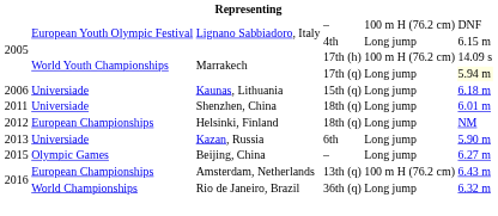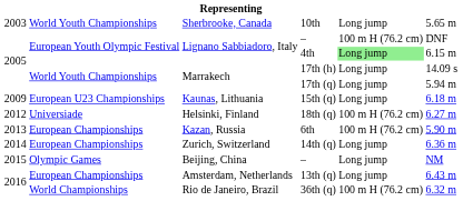 <table>
 <tr>
 <th colspan="6">Representing </th>
+</tr>
+<tr>
+<td>2003</td>
+<td><a href='#'>World Youth Championships</a></td>
+<td><a href='#'>Sherbrooke, Canada</a></td>
+<td>10th</td>
+<td>Long jump</td>
+<td>5.65 m</td>
 </tr>
 <tr>
 <td rowspan=4>2005</td>
 <td rowspan=2><a href='#'>European Youth Olympic Festival</a></td>
 <td rowspan=2><a href='#'>Lignano Sabbiadoro</a>, Italy</td>
 <td>–</td>
 <td>100 m H (76.2 cm)</td>
 <td>DNF</td>
 </tr>
 <tr>
 <td>4th</td>
-<td>Long jump</td>
+<td style="background: lightgreen;">Long jump</td>
 <td>6.15 m</td>
 </tr>
 <tr>
 <td rowspan=2><a href='#'>World Youth Championships</a></td>
 <td rowspan=2>Marrakech</td>
 <td>17th (h)</td>
-<td>100 m H (76.2 cm)</td>
+<td>Long jump</td>
 <td>14.09 s</td>
 </tr>
 <tr>
 <td>17th (q)</td>
 <td>Long jump</td>
-<td style="background: lightyellow;">5.94 m</td>
+<td>5.94 m</td>
 </tr>
 <tr>
-<td>2006</td>
-<td><a href='#'>Universiade</a></td>
+<td>2009</td>
+<td><a href='#'>European U23 Championships</a></td>
 <td><a href='#'>Kaunas</a>, Lithuania</td>
 <td>15th (q)</td>
 <td>Long jump</td>
 <td><a href='#'>6.18 m</a></td>
 </tr>
 <tr>
-<td>2011</td>
+<td>2012</td>
 <td><a href='#'>Universiade</a></td>
-<td>Shenzhen, China</td>
-<td>18th (q)</td>
-<td>Long jump</td>
-<td><a href='#'>6.01 m</a></td>
-</tr>
-<tr>
-<td>2012</td>
-<td><a href='#'>European Championships</a></td>
 <td>Helsinki, Finland</td>
 <td>18th (q)</td>
-<td>Long jump</td>
-<td><a href='#'>NM</a></td>
+<td>100 m H (76.2 cm)</td>
+<td><a href='#'>6.27 m</a></td>
 </tr>
 <tr>
 <td>2013</td>
-<td><a href='#'>Universiade</a></td>
+<td><a href='#'>European Championships</a></td>
 <td><a href='#'>Kazan</a>, Russia</td>
 <td>6th</td>
+<td>100 m H (76.2 cm)</td>
+<td><a href='#'>5.90 m</a></td>
+</tr>
+<tr>
+<td>2014</td>
+<td><a href='#'>European Championships</a></td>
+<td>Zurich, Switzerland</td>
+<td>14th (q)</td>
 <td>Long jump</td>
-<td><a href='#'>5.90 m</a></td>
+<td><a href='#'>6.36 m</a></td>
 </tr>
 <tr>
 <td>2015</td>
 <td><a href='#'>Olympic Games</a></td>
 <td>Beijing, China</td>
 <td>–</td>
 <td>Long jump</td>
-<td><a href='#'>6.27 m</a></td>
+<td><a href='#'>NM</a></td>
 </tr>
 <tr>
 <td rowspan=2>2016</td>
 <td><a href='#'>European Championships</a></td>
 <td>Amsterdam, Netherlands</td>
 <td>13th (q)</td>
-<td>100 m H (76.2 cm)</td>
+<td>Long jump</td>
 <td><a href='#'>6.43 m</a></td>
 </tr>
 <tr>
 <td><a href='#'>World Championships</a></td>
 <td>Rio de Janeiro, Brazil</td>
 <td>36th (q)</td>
-<td>Long jump</td>
+<td>100 m H (76.2 cm)</td>
 <td><a href='#'>6.32 m</a></td>
 </tr>
 </table>
